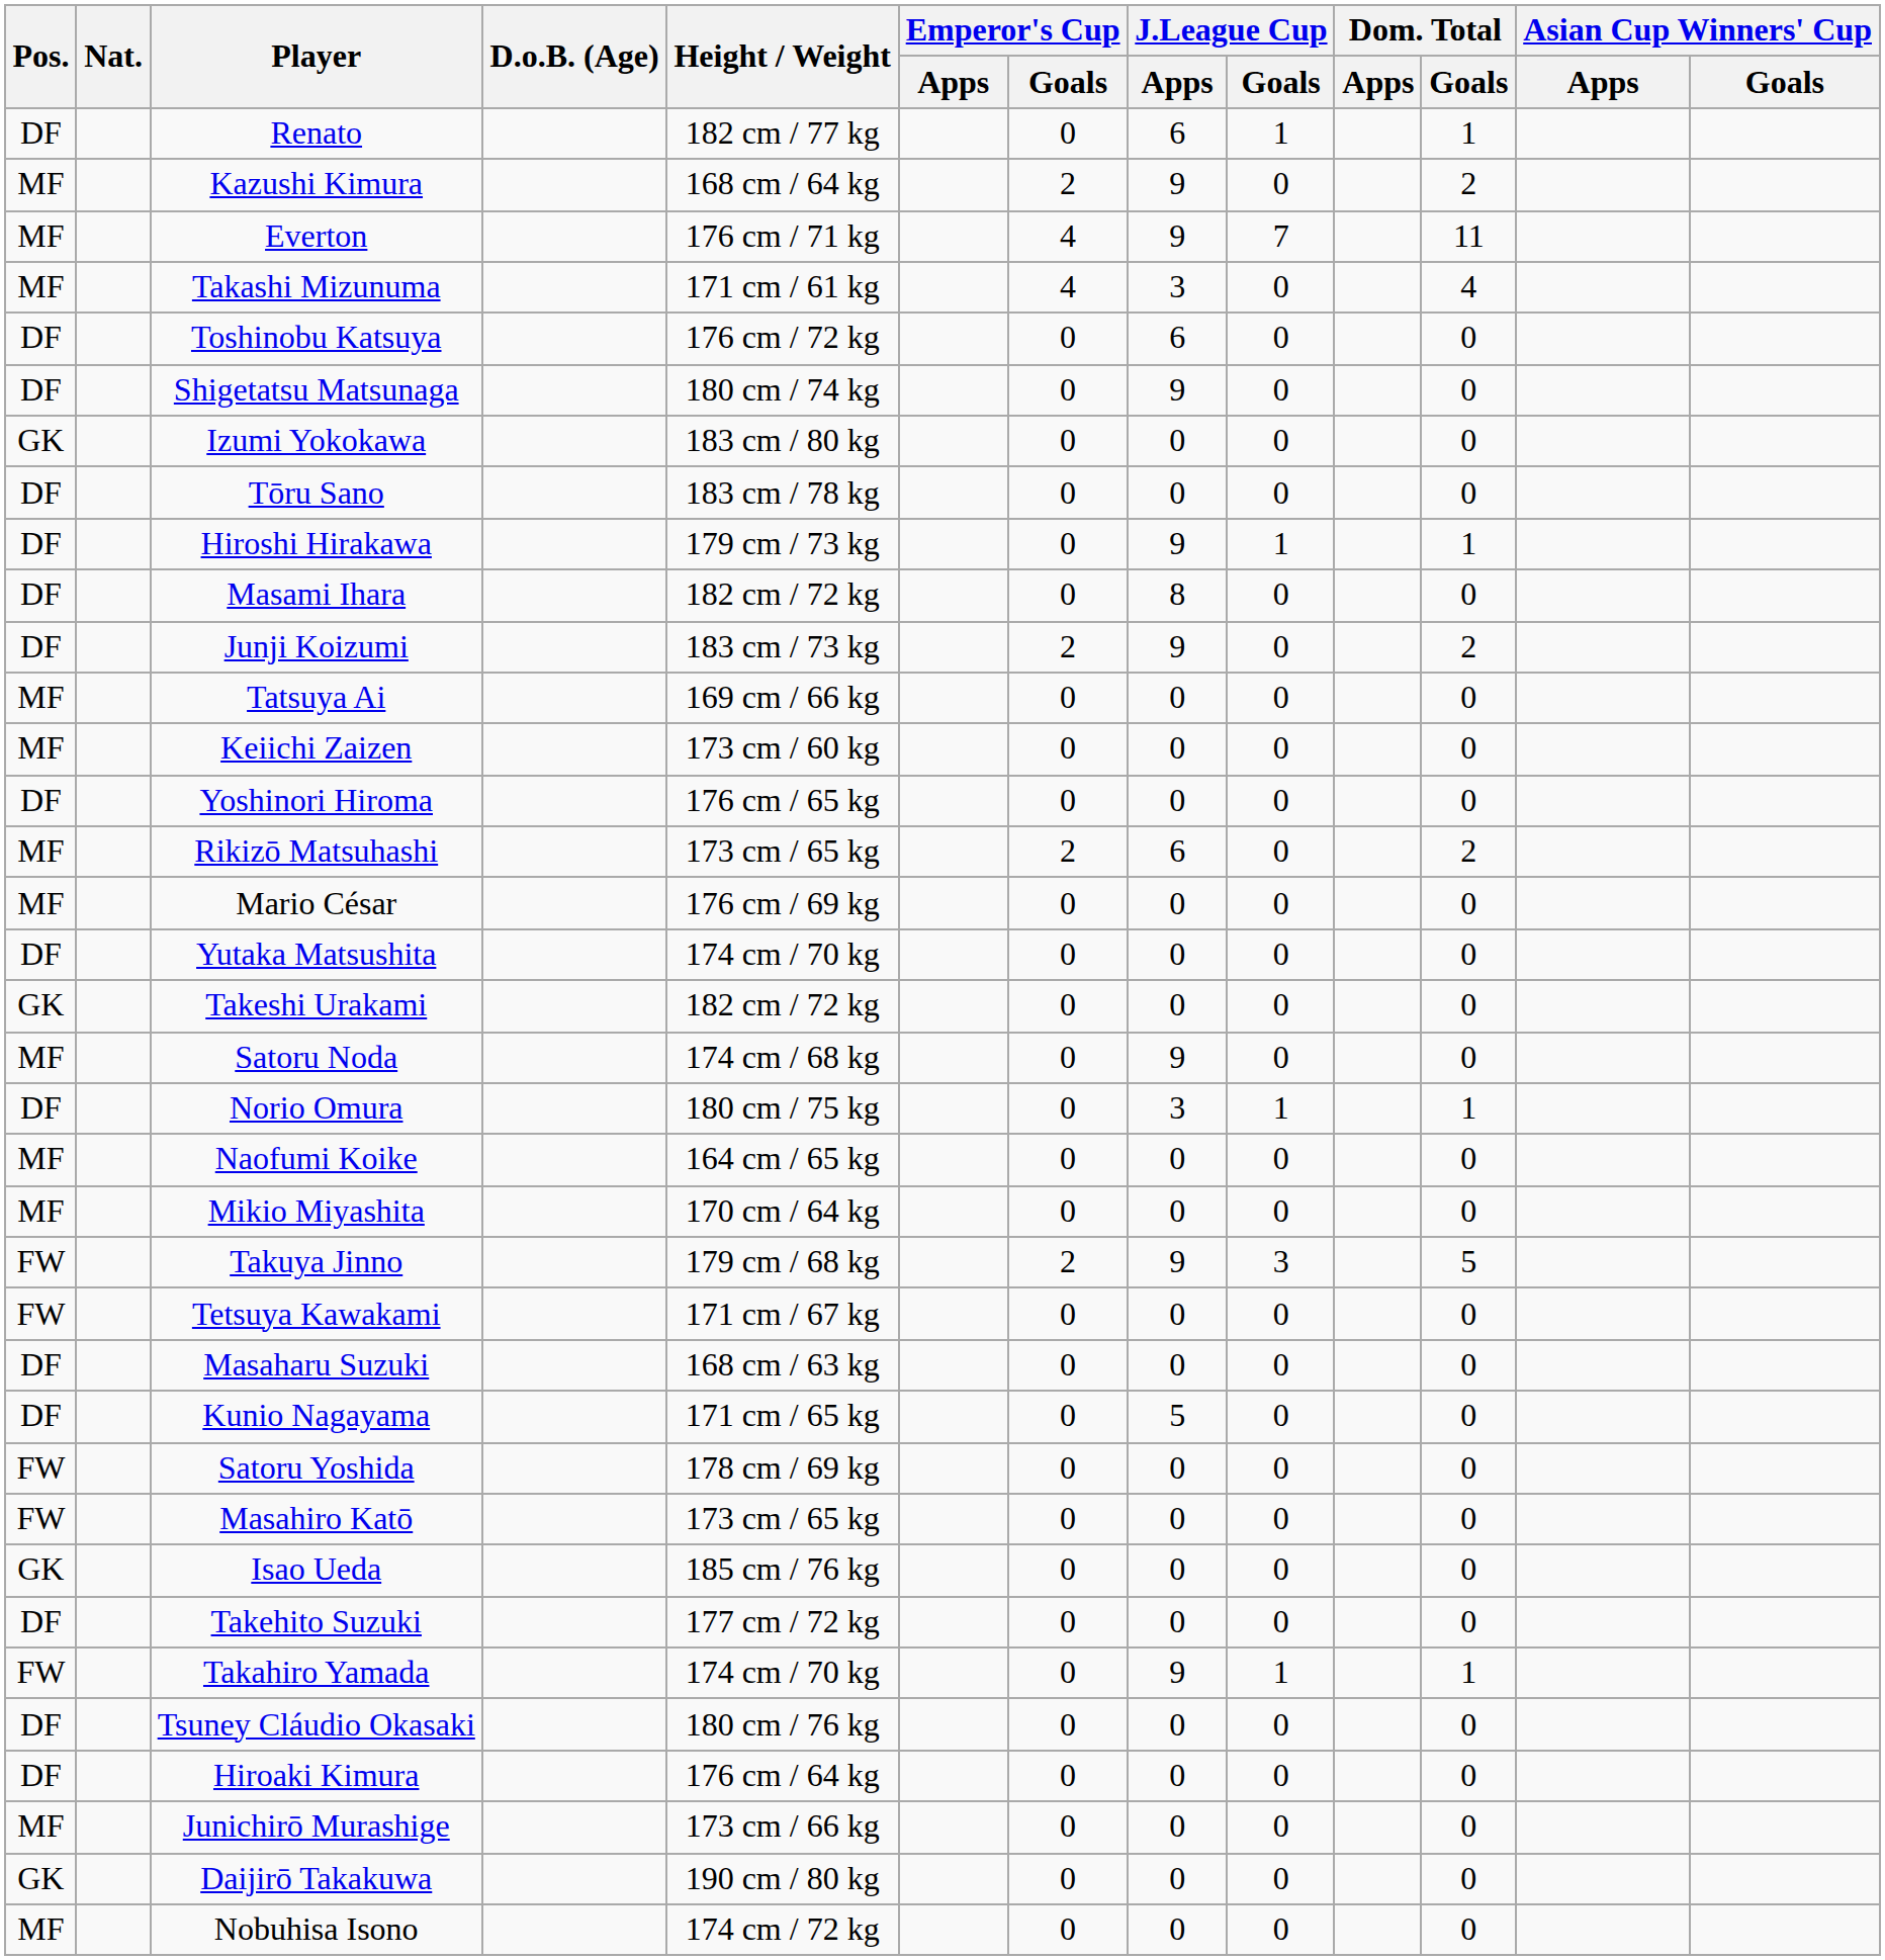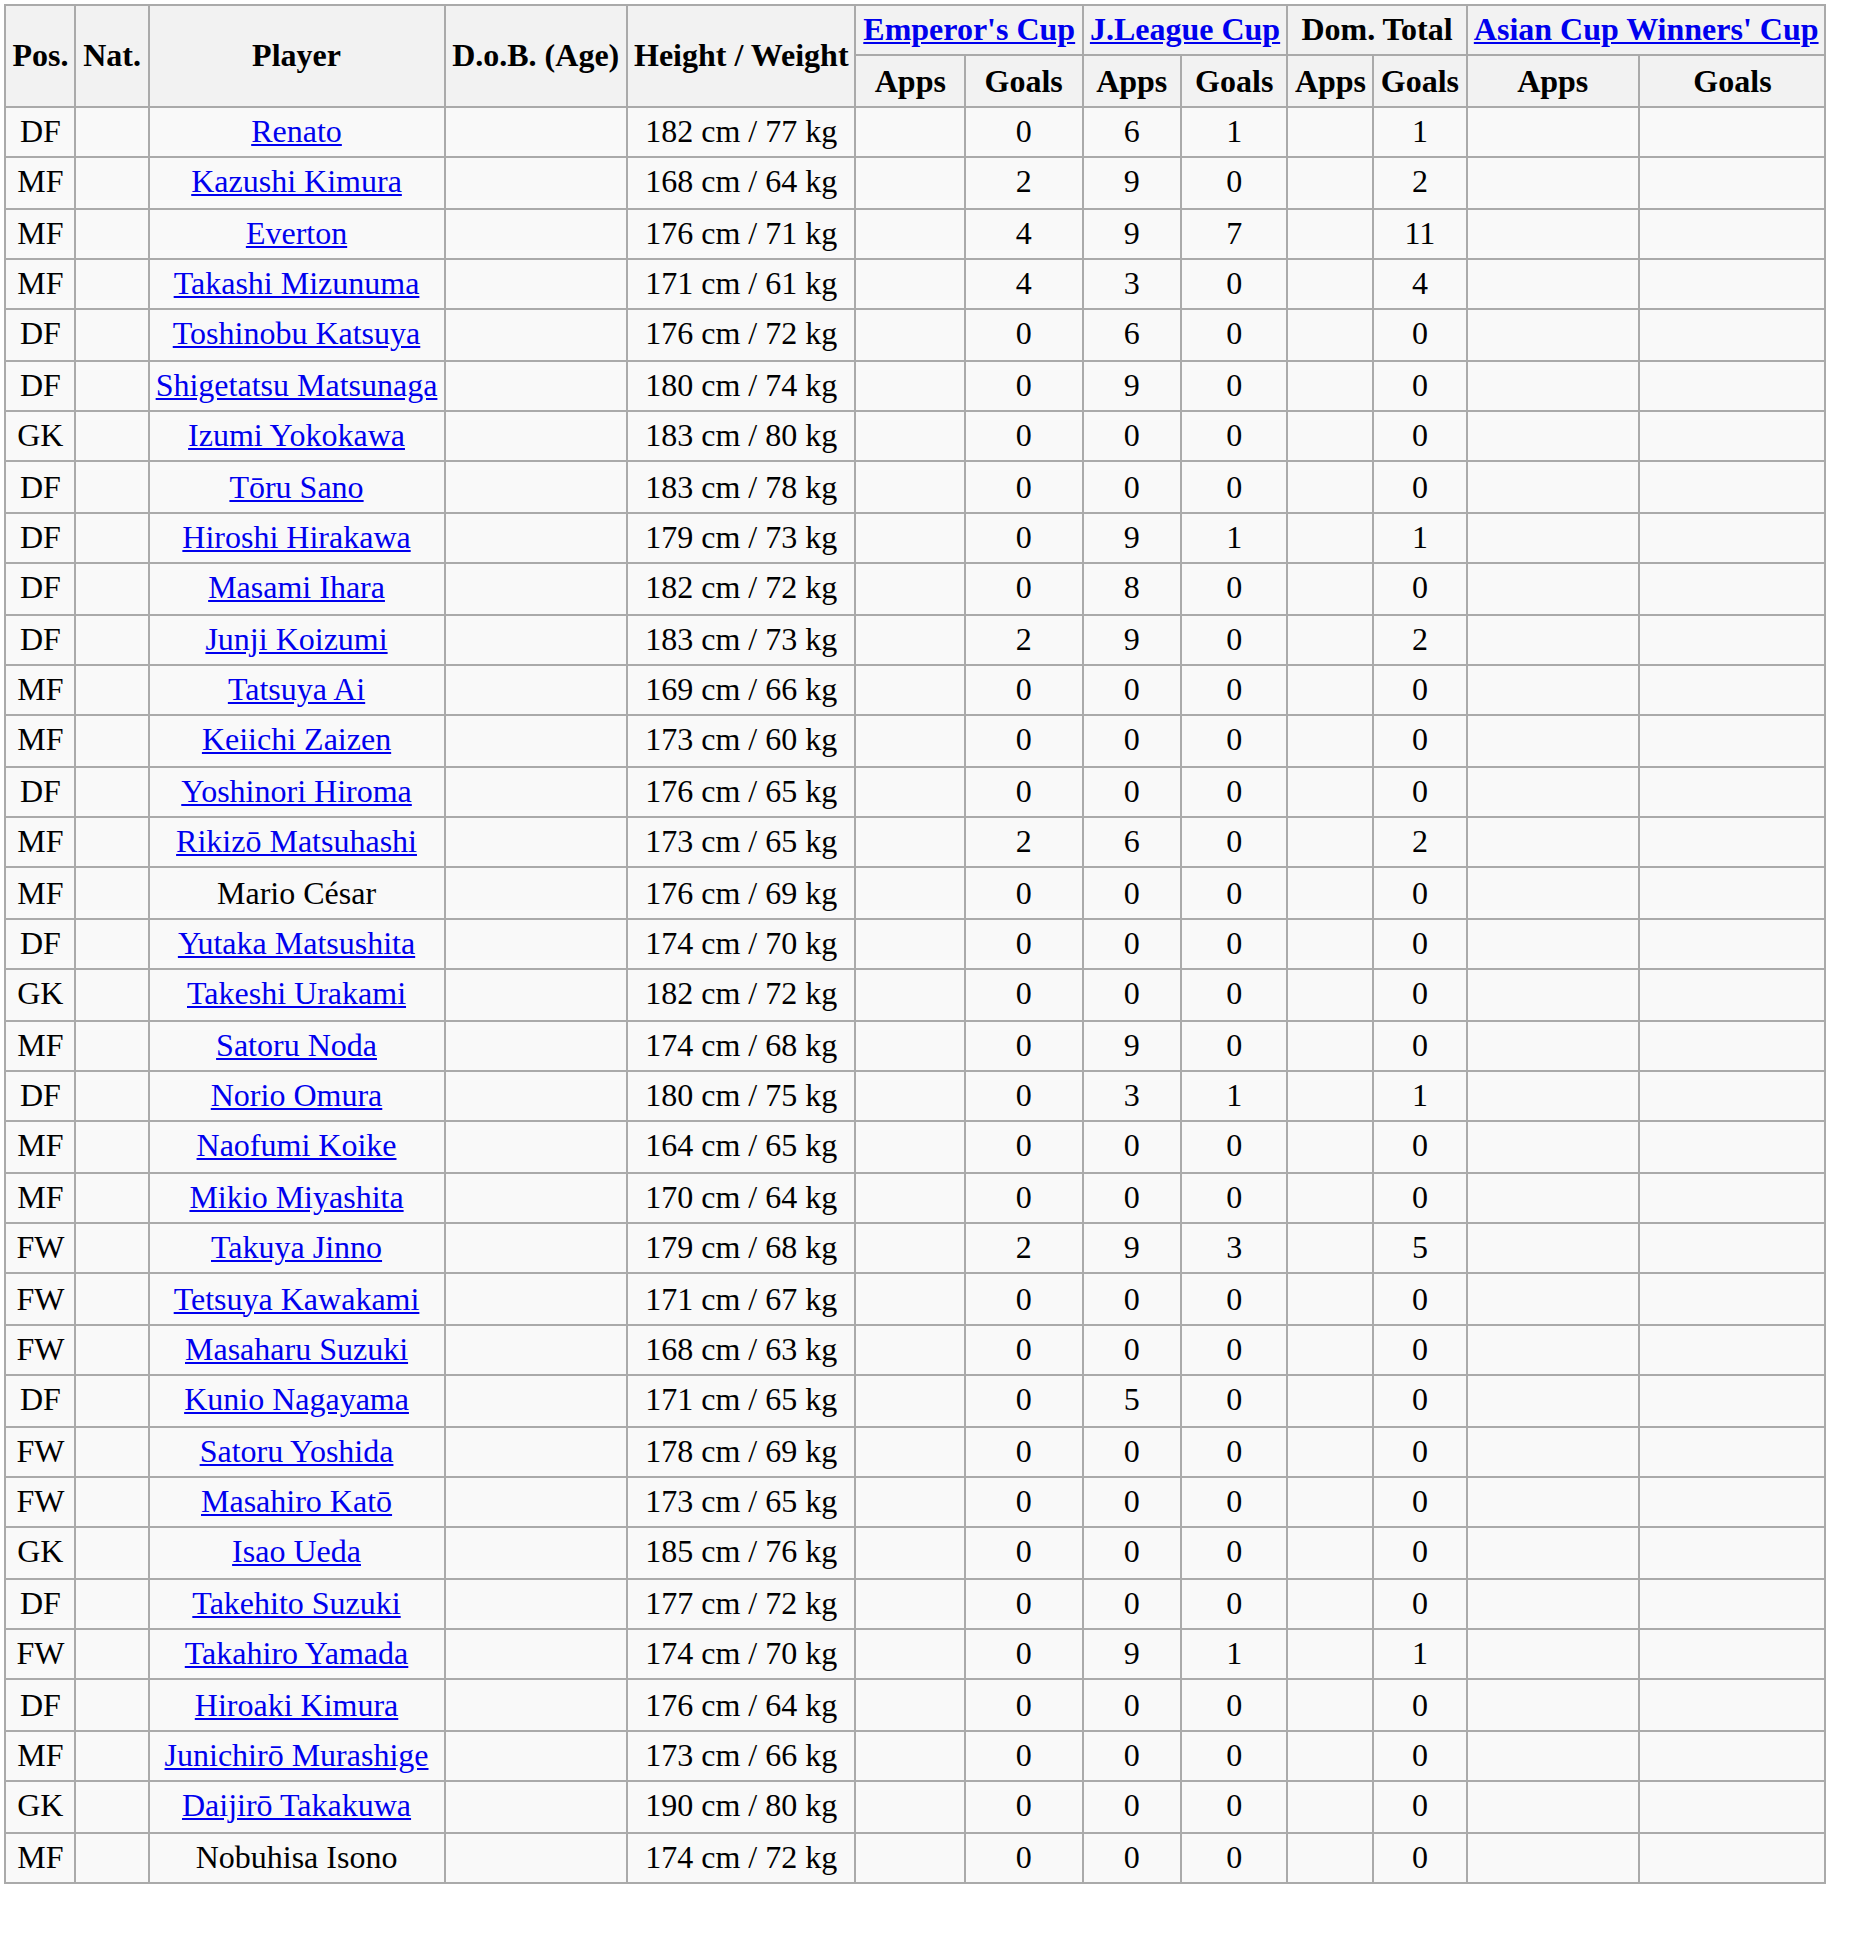 <table class="wikitable" style="text-align:center;">
 <tr>
 <th rowspan="2">Pos.</th>
 <th rowspan="2">Nat.</th>
 <th rowspan="2">Player</th>
 <th rowspan="2">D.o.B. (Age)</th>
 <th rowspan="2">Height / Weight</th>
 <th colspan="2"><a href='#'>Emperor's Cup</a></th>
 <th colspan="2"><a href='#'>J.League Cup</a></th>
 <th colspan="2">Dom. Total</th>
 <th colspan="2"><a href='#'>Asian Cup Winners' Cup</a></th>
 </tr>
 <tr>
 <th>Apps</th>
 <th>Goals</th>
 <th>Apps</th>
 <th>Goals</th>
 <th>Apps</th>
 <th>Goals</th>
 <th>Apps</th>
 <th>Goals</th>
 </tr>
 <tr>
 <td>DF</td>
 <td></td>
 <td><a href='#'>Renato</a></td>
 <td></td>
 <td>182 cm / 77 kg</td>
 <td></td>
 <td>0</td>
 <td>6</td>
 <td>1</td>
 <td></td>
 <td>1</td>
 <td></td>
 <td></td>
 </tr>
 <tr>
 <td>MF</td>
 <td></td>
 <td><a href='#'>Kazushi Kimura</a></td>
 <td></td>
 <td>168 cm / 64 kg</td>
 <td></td>
 <td>2</td>
 <td>9</td>
 <td>0</td>
 <td></td>
 <td>2</td>
 <td></td>
 <td></td>
 </tr>
 <tr>
 <td>MF</td>
 <td></td>
 <td><a href='#'>Everton</a></td>
 <td></td>
 <td>176 cm / 71 kg</td>
 <td></td>
 <td>4</td>
 <td>9</td>
 <td>7</td>
 <td></td>
 <td>11</td>
 <td></td>
 <td></td>
 </tr>
 <tr>
 <td>MF</td>
 <td></td>
 <td><a href='#'>Takashi Mizunuma</a></td>
 <td></td>
 <td>171 cm / 61 kg</td>
 <td></td>
 <td>4</td>
 <td>3</td>
 <td>0</td>
 <td></td>
 <td>4</td>
 <td></td>
 <td></td>
 </tr>
 <tr>
 <td>DF</td>
 <td></td>
 <td><a href='#'>Toshinobu Katsuya</a></td>
 <td></td>
 <td>176 cm / 72 kg</td>
 <td></td>
 <td>0</td>
 <td>6</td>
 <td>0</td>
 <td></td>
 <td>0</td>
 <td></td>
 <td></td>
 </tr>
 <tr>
 <td>DF</td>
 <td></td>
 <td><a href='#'>Shigetatsu Matsunaga</a></td>
 <td></td>
 <td>180 cm / 74 kg</td>
 <td></td>
 <td>0</td>
 <td>9</td>
 <td>0</td>
 <td></td>
 <td>0</td>
 <td></td>
 <td></td>
 </tr>
 <tr>
 <td>GK</td>
 <td></td>
 <td><a href='#'>Izumi Yokokawa</a></td>
 <td></td>
 <td>183 cm / 80 kg</td>
 <td></td>
 <td>0</td>
 <td>0</td>
 <td>0</td>
 <td></td>
 <td>0</td>
 <td></td>
 <td></td>
 </tr>
 <tr>
 <td>DF</td>
 <td></td>
 <td><a href='#'>Tōru Sano</a></td>
 <td></td>
 <td>183 cm / 78 kg</td>
 <td></td>
 <td>0</td>
 <td>0</td>
 <td>0</td>
 <td></td>
 <td>0</td>
 <td></td>
 <td></td>
 </tr>
 <tr>
 <td>DF</td>
 <td></td>
 <td><a href='#'>Hiroshi Hirakawa</a></td>
 <td></td>
 <td>179 cm / 73 kg</td>
 <td></td>
 <td>0</td>
 <td>9</td>
 <td>1</td>
 <td></td>
 <td>1</td>
 <td></td>
 <td></td>
 </tr>
 <tr>
 <td>DF</td>
 <td></td>
 <td><a href='#'>Masami Ihara</a></td>
 <td></td>
 <td>182 cm / 72 kg</td>
 <td></td>
 <td>0</td>
 <td>8</td>
 <td>0</td>
 <td></td>
 <td>0</td>
 <td></td>
 <td></td>
 </tr>
 <tr>
 <td>DF</td>
 <td></td>
 <td><a href='#'>Junji Koizumi</a></td>
 <td></td>
 <td>183 cm / 73 kg</td>
 <td></td>
 <td>2</td>
 <td>9</td>
 <td>0</td>
 <td></td>
 <td>2</td>
 <td></td>
 <td></td>
 </tr>
 <tr>
 <td>MF</td>
 <td></td>
 <td><a href='#'>Tatsuya Ai</a></td>
 <td></td>
 <td>169 cm / 66 kg</td>
 <td></td>
 <td>0</td>
 <td>0</td>
 <td>0</td>
 <td></td>
 <td>0</td>
 <td></td>
 <td></td>
 </tr>
 <tr>
 <td>MF</td>
 <td></td>
 <td><a href='#'>Keiichi Zaizen</a></td>
 <td></td>
 <td>173 cm / 60 kg</td>
 <td></td>
 <td>0</td>
 <td>0</td>
 <td>0</td>
 <td></td>
 <td>0</td>
 <td></td>
 <td></td>
 </tr>
 <tr>
 <td>DF</td>
 <td></td>
 <td><a href='#'>Yoshinori Hiroma</a></td>
 <td></td>
 <td>176 cm / 65 kg</td>
 <td></td>
 <td>0</td>
 <td>0</td>
 <td>0</td>
 <td></td>
 <td>0</td>
 <td></td>
 <td></td>
 </tr>
 <tr>
 <td>MF</td>
 <td></td>
 <td><a href='#'>Rikizō Matsuhashi</a></td>
 <td></td>
 <td>173 cm / 65 kg</td>
 <td></td>
 <td>2</td>
 <td>6</td>
 <td>0</td>
 <td></td>
 <td>2</td>
 <td></td>
 <td></td>
 </tr>
 <tr>
 <td>MF</td>
 <td></td>
 <td>Mario César</td>
 <td></td>
 <td>176 cm / 69 kg</td>
 <td></td>
 <td>0</td>
 <td>0</td>
 <td>0</td>
 <td></td>
 <td>0</td>
 <td></td>
 <td></td>
 </tr>
 <tr>
 <td>DF</td>
 <td></td>
 <td><a href='#'>Yutaka Matsushita</a></td>
 <td></td>
 <td>174 cm / 70 kg</td>
 <td></td>
 <td>0</td>
 <td>0</td>
 <td>0</td>
 <td></td>
 <td>0</td>
 <td></td>
 <td></td>
 </tr>
 <tr>
 <td>GK</td>
 <td></td>
 <td><a href='#'>Takeshi Urakami</a></td>
 <td></td>
 <td>182 cm / 72 kg</td>
 <td></td>
 <td>0</td>
 <td>0</td>
 <td>0</td>
 <td></td>
 <td>0</td>
 <td></td>
 <td></td>
 </tr>
 <tr>
 <td>MF</td>
 <td></td>
 <td><a href='#'>Satoru Noda</a></td>
 <td></td>
 <td>174 cm / 68 kg</td>
 <td></td>
 <td>0</td>
 <td>9</td>
 <td>0</td>
 <td></td>
 <td>0</td>
 <td></td>
 <td></td>
 </tr>
 <tr>
 <td>DF</td>
 <td></td>
 <td><a href='#'>Norio Omura</a></td>
 <td></td>
 <td>180 cm / 75 kg</td>
 <td></td>
 <td>0</td>
 <td>3</td>
 <td>1</td>
 <td></td>
 <td>1</td>
 <td></td>
 <td></td>
 </tr>
 <tr>
 <td>MF</td>
 <td></td>
 <td><a href='#'>Naofumi Koike</a></td>
 <td></td>
 <td>164 cm / 65 kg</td>
 <td></td>
 <td>0</td>
 <td>0</td>
 <td>0</td>
 <td></td>
 <td>0</td>
 <td></td>
 <td></td>
 </tr>
 <tr>
 <td>MF</td>
 <td></td>
 <td><a href='#'>Mikio Miyashita</a></td>
 <td></td>
 <td>170 cm / 64 kg</td>
 <td></td>
 <td>0</td>
 <td>0</td>
 <td>0</td>
 <td></td>
 <td>0</td>
 <td></td>
 <td></td>
 </tr>
 <tr>
 <td>FW</td>
 <td></td>
 <td><a href='#'>Takuya Jinno</a></td>
 <td></td>
 <td>179 cm / 68 kg</td>
 <td></td>
 <td>2</td>
 <td>9</td>
 <td>3</td>
 <td></td>
 <td>5</td>
 <td></td>
 <td></td>
 </tr>
 <tr>
 <td>FW</td>
 <td></td>
 <td><a href='#'>Tetsuya Kawakami</a></td>
 <td></td>
 <td>171 cm / 67 kg</td>
 <td></td>
 <td>0</td>
 <td>0</td>
 <td>0</td>
 <td></td>
 <td>0</td>
 <td></td>
 <td></td>
 </tr>
 <tr>
-<td>DF</td>
+<td>FW</td>
 <td></td>
 <td><a href='#'>Masaharu Suzuki</a></td>
 <td></td>
 <td>168 cm / 63 kg</td>
 <td></td>
 <td>0</td>
 <td>0</td>
 <td>0</td>
 <td></td>
 <td>0</td>
 <td></td>
 <td></td>
 </tr>
 <tr>
 <td>DF</td>
 <td></td>
 <td><a href='#'>Kunio Nagayama</a></td>
 <td></td>
 <td>171 cm / 65 kg</td>
 <td></td>
 <td>0</td>
 <td>5</td>
 <td>0</td>
 <td></td>
 <td>0</td>
 <td></td>
 <td></td>
 </tr>
 <tr>
 <td>FW</td>
 <td></td>
 <td><a href='#'>Satoru Yoshida</a></td>
 <td></td>
 <td>178 cm / 69 kg</td>
 <td></td>
 <td>0</td>
 <td>0</td>
 <td>0</td>
 <td></td>
 <td>0</td>
 <td></td>
 <td></td>
 </tr>
 <tr>
 <td>FW</td>
 <td></td>
 <td><a href='#'>Masahiro Katō</a></td>
 <td></td>
 <td>173 cm / 65 kg</td>
 <td></td>
 <td>0</td>
 <td>0</td>
 <td>0</td>
 <td></td>
 <td>0</td>
 <td></td>
 <td></td>
 </tr>
 <tr>
 <td>GK</td>
 <td></td>
 <td><a href='#'>Isao Ueda</a></td>
 <td></td>
 <td>185 cm / 76 kg</td>
 <td></td>
 <td>0</td>
 <td>0</td>
 <td>0</td>
 <td></td>
 <td>0</td>
 <td></td>
 <td></td>
 </tr>
 <tr>
 <td>DF</td>
 <td></td>
 <td><a href='#'>Takehito Suzuki</a></td>
 <td></td>
 <td>177 cm / 72 kg</td>
 <td></td>
 <td>0</td>
 <td>0</td>
 <td>0</td>
 <td></td>
 <td>0</td>
 <td></td>
 <td></td>
 </tr>
 <tr>
 <td>FW</td>
 <td></td>
 <td><a href='#'>Takahiro Yamada</a></td>
 <td></td>
 <td>174 cm / 70 kg</td>
 <td></td>
 <td>0</td>
 <td>9</td>
 <td>1</td>
 <td></td>
 <td>1</td>
 <td></td>
 <td></td>
 </tr>
 <tr>
 <td>DF</td>
 <td></td>
-<td><a href='#'>Tsuney Cláudio Okasaki</a></td>
-<td></td>
-<td>180 cm / 76 kg</td>
-<td></td>
-<td>0</td>
-<td>0</td>
-<td>0</td>
-<td></td>
-<td>0</td>
-<td></td>
-<td></td>
-</tr>
-<tr>
-<td>DF</td>
-<td></td>
 <td><a href='#'>Hiroaki Kimura</a></td>
 <td></td>
 <td>176 cm / 64 kg</td>
 <td></td>
 <td>0</td>
 <td>0</td>
 <td>0</td>
 <td></td>
 <td>0</td>
 <td></td>
 <td></td>
 </tr>
 <tr>
 <td>MF</td>
 <td></td>
 <td><a href='#'>Junichirō Murashige</a></td>
 <td></td>
 <td>173 cm / 66 kg</td>
 <td></td>
 <td>0</td>
 <td>0</td>
 <td>0</td>
 <td></td>
 <td>0</td>
 <td></td>
 <td></td>
 </tr>
 <tr>
 <td>GK</td>
 <td></td>
 <td><a href='#'>Daijirō Takakuwa</a></td>
 <td></td>
 <td>190 cm / 80 kg</td>
 <td></td>
 <td>0</td>
 <td>0</td>
 <td>0</td>
 <td></td>
 <td>0</td>
 <td></td>
 <td></td>
 </tr>
 <tr>
 <td>MF</td>
 <td></td>
 <td>Nobuhisa Isono</td>
 <td></td>
 <td>174 cm / 72 kg</td>
 <td></td>
 <td>0</td>
 <td>0</td>
 <td>0</td>
 <td></td>
 <td>0</td>
 <td></td>
 <td></td>
 </tr>
 </table>
